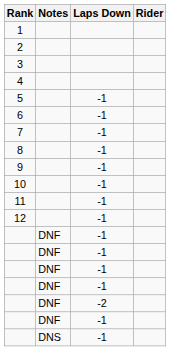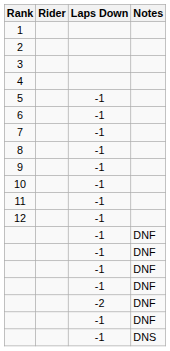 <table class="wikitable" style="font-size:95%" style="width:25em;">
 <tr>
 <th>Rank</th>
+<th>Rider</th>
+<th>Laps Down</th>
 <th>Notes</th>
-<th>Laps Down</th>
-<th>Rider</th>
 </tr>
 <tr>
 <td align=center>1</td>
 <td></td>
 <td align=center></td>
 <td></td>
 </tr>
 <tr>
 <td align=center>2</td>
 <td></td>
 <td align=center></td>
 <td></td>
 </tr>
 <tr>
 <td align=center>3</td>
 <td></td>
 <td align=center></td>
 <td></td>
 </tr>
 <tr>
 <td align=center>4</td>
 <td></td>
 <td></td>
 <td></td>
 </tr>
 <tr>
 <td align=center>5</td>
 <td></td>
 <td align=center>-1</td>
 <td></td>
 </tr>
 <tr>
 <td align=center>6</td>
 <td></td>
 <td align=center>-1</td>
 <td></td>
 </tr>
 <tr>
 <td align=center>7</td>
 <td></td>
 <td align=center>-1</td>
 <td></td>
 </tr>
 <tr>
 <td align=center>8</td>
 <td></td>
 <td align=center>-1</td>
 <td></td>
 </tr>
 <tr>
 <td align=center>9</td>
 <td></td>
 <td align=center>-1</td>
 <td></td>
 </tr>
 <tr>
 <td align=center>10</td>
 <td></td>
 <td align=center>-1</td>
 <td></td>
 </tr>
 <tr>
 <td align=center>11</td>
 <td></td>
 <td align=center>-1</td>
 <td></td>
 </tr>
 <tr>
 <td align=center>12</td>
 <td></td>
 <td align=center>-1</td>
 <td></td>
 </tr>
 <tr>
 <td align=center></td>
+<td></td>
+<td align=center>-1</td>
 <td>DNF</td>
-<td align=center>-1</td>
-<td></td>
 </tr>
 <tr>
 <td align=center></td>
+<td></td>
+<td align=center>-1</td>
 <td>DNF</td>
-<td align=center>-1</td>
-<td></td>
 </tr>
 <tr>
 <td align=center></td>
+<td></td>
+<td align=center>-1</td>
 <td>DNF</td>
-<td align=center>-1</td>
-<td></td>
 </tr>
 <tr>
 <td align=center></td>
+<td></td>
+<td align=center>-1</td>
 <td>DNF</td>
-<td align=center>-1</td>
-<td></td>
 </tr>
 <tr>
 <td align=center></td>
+<td></td>
+<td align=center>-2</td>
 <td>DNF</td>
-<td align=center>-2</td>
-<td></td>
 </tr>
 <tr>
 <td align=center></td>
+<td></td>
+<td align=center>-1</td>
 <td>DNF</td>
-<td align=center>-1</td>
-<td></td>
 </tr>
 <tr>
 <td align=center></td>
+<td></td>
+<td align=center>-1</td>
 <td>DNS</td>
-<td align=center>-1</td>
-<td></td>
 </tr>
 </table>
